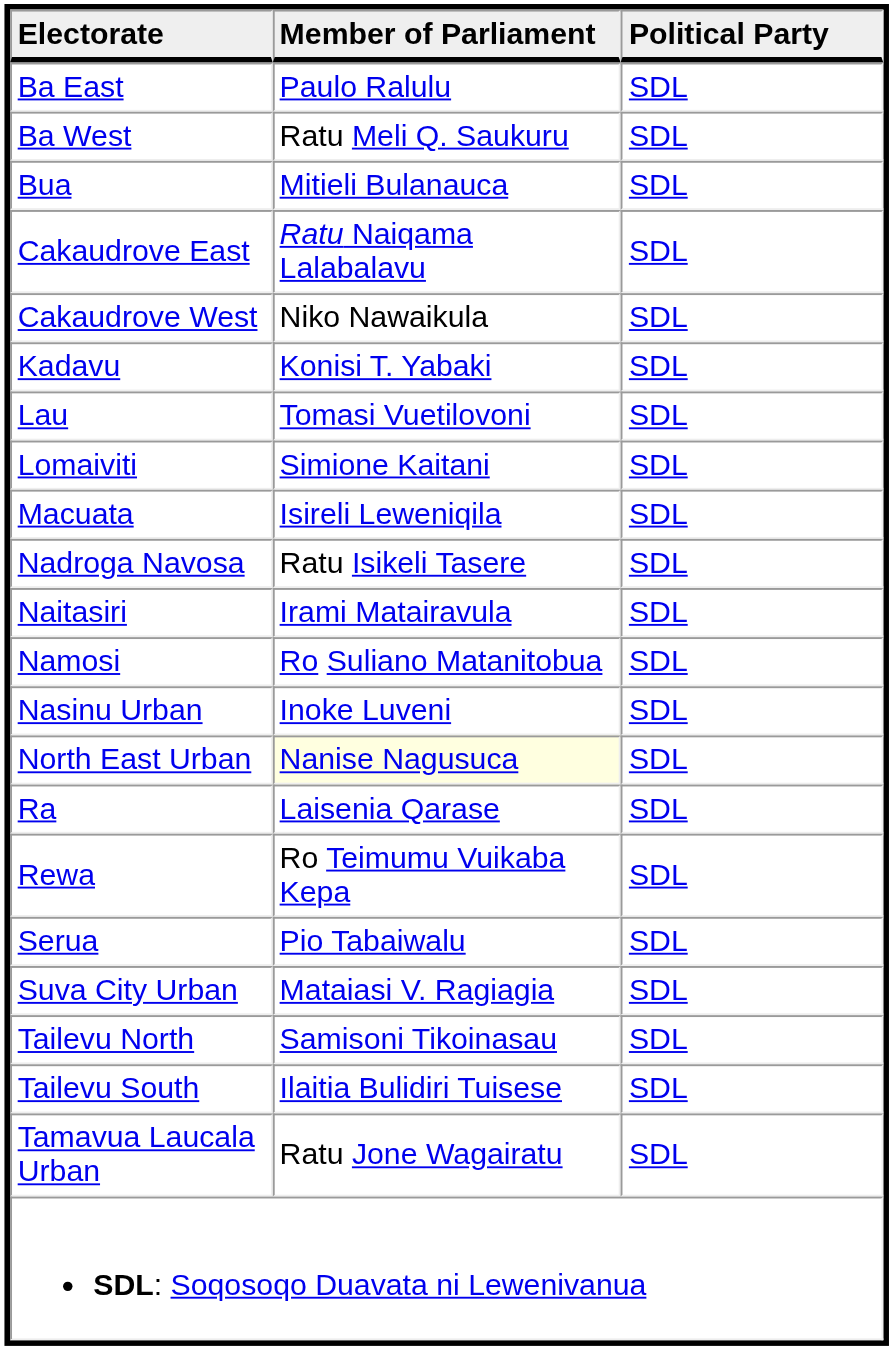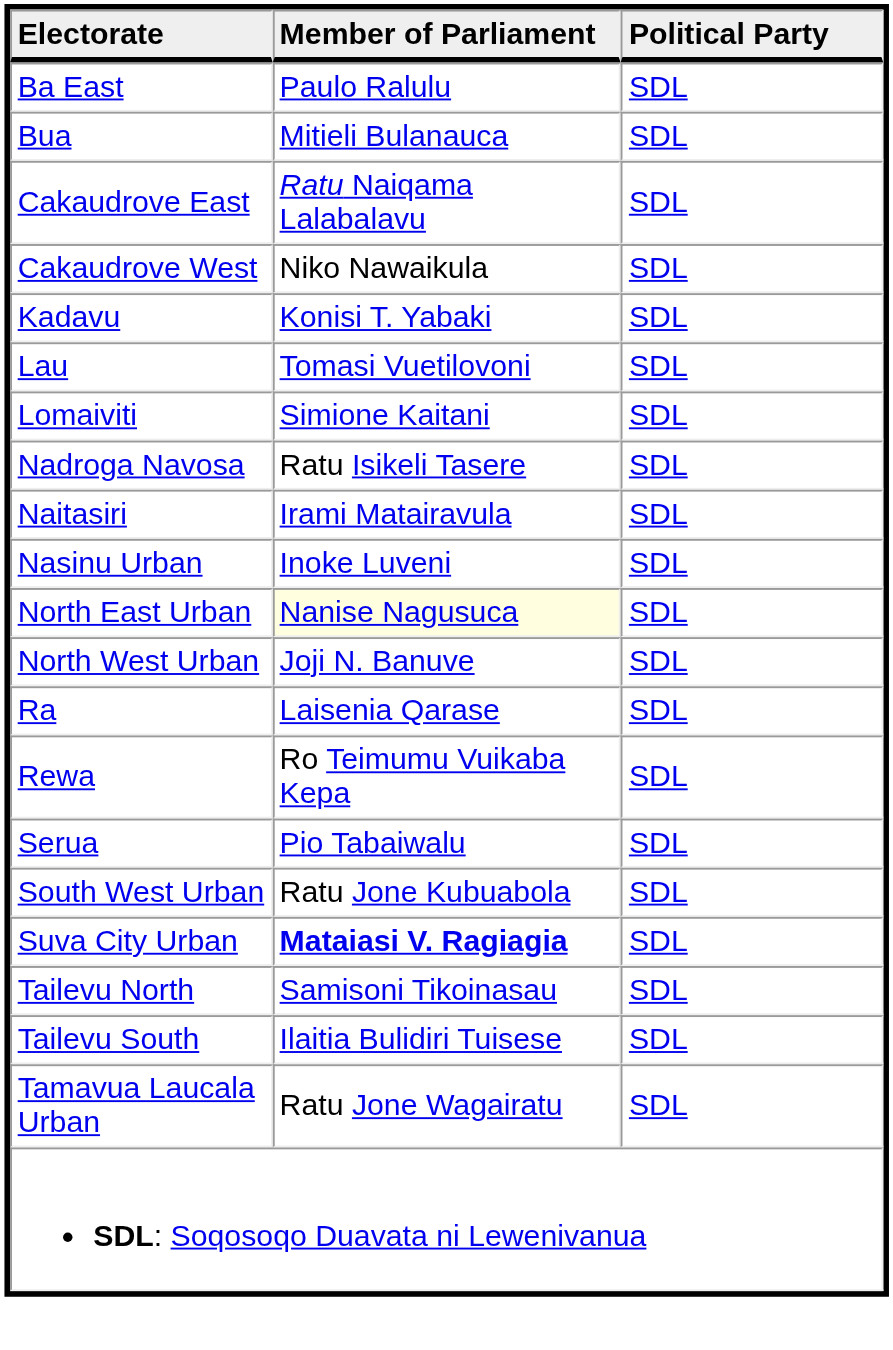 <table border="1" cellpadding="3" cellspacing="0" style="width:75%; margin:auto; margin:5px; border:3px solid;">
 <tr>
 <td td  style="width:30%; border-bottom:3px solid; background:#efefef;"><strong>Electorate</strong></td>
 <td td  style="width:40%; border-bottom:3px solid; background:#efefef;"><strong>Member of Parliament</strong></td>
 <td td  style="width:30%; border-bottom:3px solid; background:#efefef;"><strong>Political Party</strong></td>
 </tr>
 <tr>
 <td><a href='#'>Ba East</a></td>
 <td><a href='#'>Paulo Ralulu</a></td>
-<td><a href='#'>SDL</a></td>
-</tr>
-<tr>
-<td><a href='#'>Ba West</a></td>
-<td>Ratu <a href='#'>Meli Q. Saukuru</a></td>
 <td><a href='#'>SDL</a></td>
 </tr>
 <tr>
 <td><a href='#'>Bua</a></td>
 <td><a href='#'>Mitieli Bulanauca</a></td>
 <td><a href='#'>SDL</a></td>
 </tr>
 <tr>
 <td><a href='#'>Cakaudrove East</a></td>
 <td><a href='#'><em>Ratu</em> Naiqama Lalabalavu</a></td>
 <td><a href='#'>SDL</a></td>
 </tr>
 <tr>
 <td><a href='#'>Cakaudrove West</a></td>
 <td>Niko Nawaikula</td>
 <td><a href='#'>SDL</a></td>
 </tr>
 <tr>
 <td><a href='#'>Kadavu</a></td>
 <td><a href='#'>Konisi T. Yabaki</a></td>
 <td><a href='#'>SDL</a></td>
 </tr>
 <tr>
 <td><a href='#'>Lau</a></td>
 <td><a href='#'>Tomasi Vuetilovoni</a></td>
 <td><a href='#'>SDL</a></td>
 </tr>
 <tr>
 <td><a href='#'>Lomaiviti</a></td>
 <td><a href='#'>Simione Kaitani</a></td>
 <td><a href='#'>SDL</a></td>
 </tr>
 <tr>
-<td><a href='#'>Macuata</a></td>
-<td><a href='#'>Isireli Leweniqila</a></td>
-<td><a href='#'>SDL</a></td>
-</tr>
-<tr>
 <td><a href='#'>Nadroga Navosa</a></td>
 <td>Ratu <a href='#'>Isikeli Tasere</a></td>
 <td><a href='#'>SDL</a></td>
 </tr>
 <tr>
 <td><a href='#'>Naitasiri</a></td>
 <td><a href='#'>Irami Matairavula</a></td>
 <td><a href='#'>SDL</a></td>
 </tr>
 <tr>
-<td><a href='#'>Namosi</a></td>
-<td><a href='#'>Ro</a> <a href='#'>Suliano Matanitobua</a></td>
-<td><a href='#'>SDL</a></td>
-</tr>
-<tr>
 <td><a href='#'>Nasinu Urban</a></td>
 <td><a href='#'>Inoke Luveni</a></td>
 <td><a href='#'>SDL</a></td>
 </tr>
 <tr>
 <td><a href='#'>North East Urban</a></td>
 <td style="background: lightyellow;"><a href='#'>Nanise Nagusuca</a></td>
+<td><a href='#'>SDL</a></td>
+</tr>
+<tr>
+<td><a href='#'>North West Urban</a></td>
+<td><a href='#'>Joji N. Banuve</a></td>
 <td><a href='#'>SDL</a></td>
 </tr>
 <tr>
 <td><a href='#'>Ra</a></td>
 <td><a href='#'>Laisenia Qarase</a></td>
 <td><a href='#'>SDL</a></td>
 </tr>
 <tr>
 <td><a href='#'>Rewa</a></td>
 <td>Ro <a href='#'>Teimumu Vuikaba Kepa</a></td>
 <td><a href='#'>SDL</a></td>
 </tr>
 <tr>
 <td><a href='#'>Serua</a></td>
 <td><a href='#'>Pio Tabaiwalu</a></td>
 <td><a href='#'>SDL</a></td>
 </tr>
 <tr>
+<td><a href='#'>South West Urban</a></td>
+<td>Ratu <a href='#'>Jone Kubuabola</a></td>
+<td><a href='#'>SDL</a></td>
+</tr>
+<tr>
 <td><a href='#'>Suva City Urban</a></td>
-<td><a href='#'>Mataiasi V. Ragiagia</a></td>
+<td><strong><a href='#'>Mataiasi V. Ragiagia</a></strong></td>
 <td><a href='#'>SDL</a></td>
 </tr>
 <tr>
 <td><a href='#'>Tailevu North</a></td>
 <td><a href='#'>Samisoni Tikoinasau</a></td>
 <td><a href='#'>SDL</a></td>
 </tr>
 <tr>
 <td><a href='#'>Tailevu South</a></td>
 <td><a href='#'>Ilaitia Bulidiri Tuisese</a></td>
 <td><a href='#'>SDL</a></td>
 </tr>
 <tr>
 <td><a href='#'>Tamavua Laucala Urban</a></td>
 <td>Ratu <a href='#'>Jone Wagairatu</a></td>
 <td><a href='#'>SDL</a></td>
 </tr>
 <tr>
 <td colspan=3><br><ul><li><strong>SDL</strong>: <a href='#'>Soqosoqo Duavata ni Lewenivanua</a></li></ul></td>
 </tr>
 </table>
